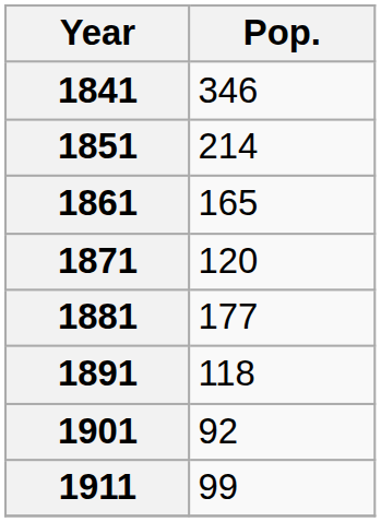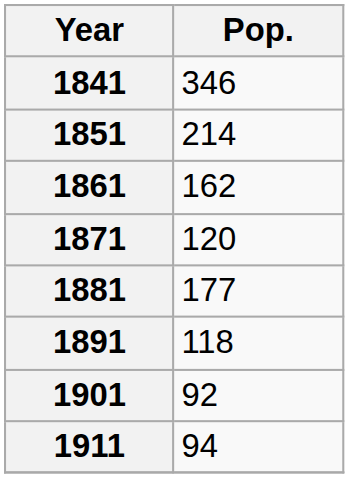 <table class="wikitable" style="margin:0; border:1px solid darkgrey;">
 <tr>
 <th style="width:75px;">Year</th>
 <th style="width:75px;">Pop.</th>
 </tr>
 <tr>
 <th>1841</th>
 <td>346 </td>
 </tr>
 <tr>
 <th>1851</th>
 <td>214 </td>
 </tr>
 <tr>
 <th>1861</th>
-<td>165 </td>
+<td>162 </td>
 </tr>
 <tr>
 <th>1871</th>
 <td>120 </td>
 </tr>
 <tr>
 <th>1881</th>
 <td>177 </td>
 </tr>
 <tr>
 <th>1891</th>
 <td>118 </td>
 </tr>
 <tr>
 <th>1901</th>
 <td>92 </td>
 </tr>
 <tr>
 <th>1911</th>
-<td>99 </td>
+<td>94 </td>
 </tr>
 <tr>
 </tr>
 </table>
